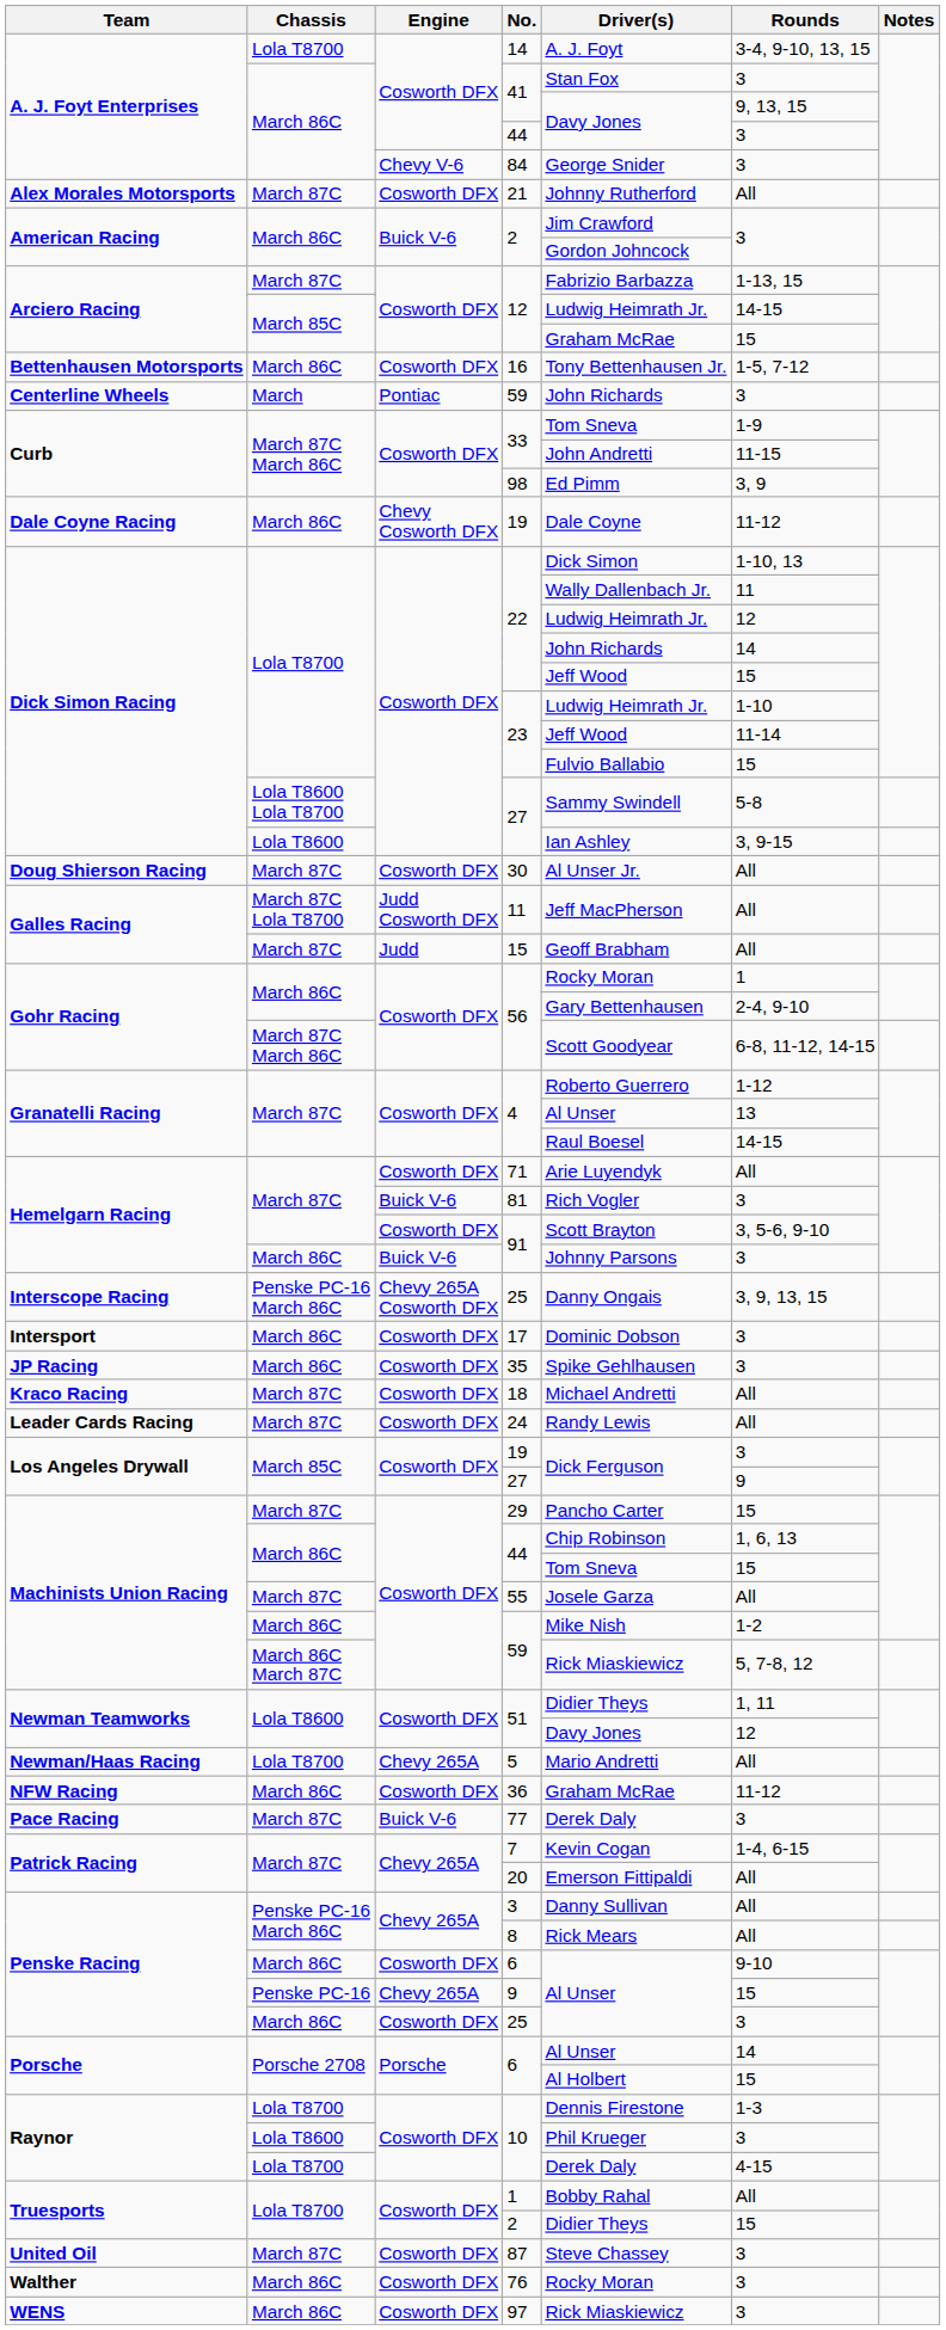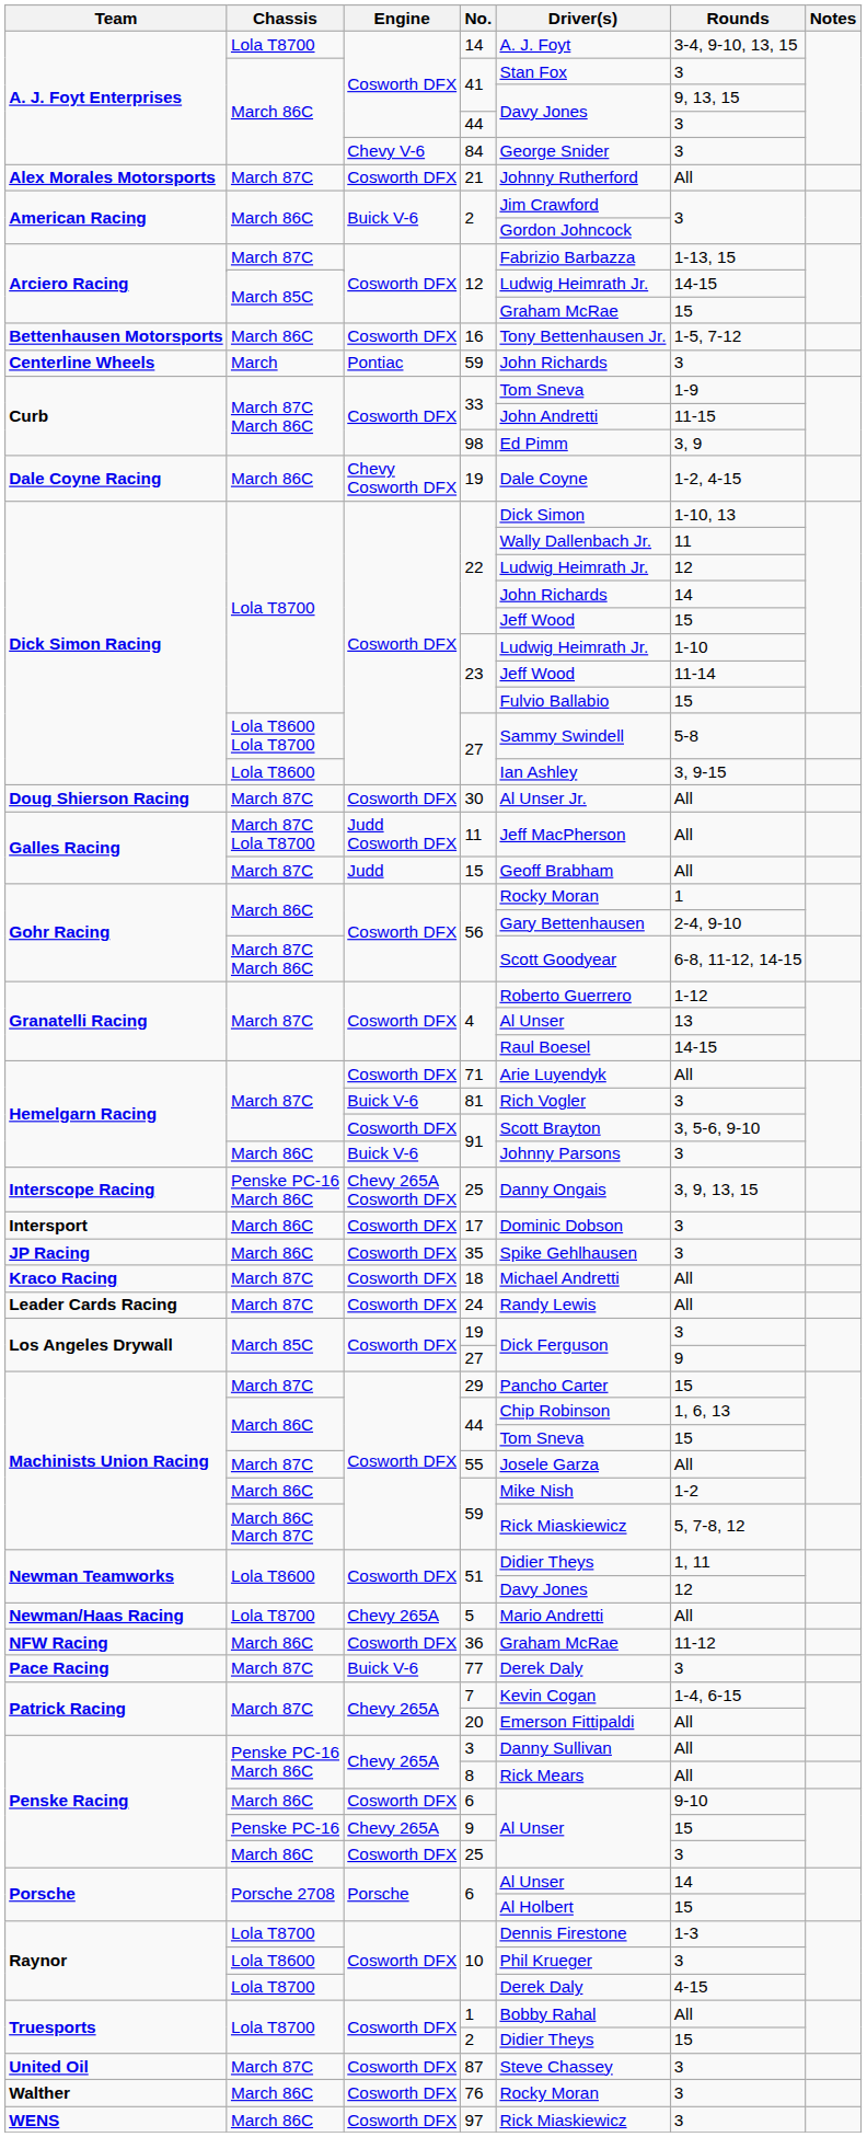 <table class="wikitable" style="font-size: 85%">
 <tr>
 <th>Team</th>
 <th>Chassis</th>
 <th>Engine</th>
 <th>No.</th>
 <th>Driver(s)</th>
 <th>Rounds</th>
 <th>Notes</th>
 </tr>
 <tr>
 <td rowspan=5><strong><a href='#'>A. J. Foyt Enterprises</a></strong></td>
 <td><a href='#'>Lola T8700</a></td>
 <td rowspan=4><a href='#'>Cosworth DFX</a></td>
 <td>14</td>
 <td> <a href='#'>A. J. Foyt</a></td>
 <td>3-4, 9-10, 13, 15</td>
 <td rowspan=5></td>
 </tr>
 <tr>
 <td rowspan=4><a href='#'>March 86C</a></td>
 <td rowspan=2>41</td>
 <td> <a href='#'>Stan Fox</a></td>
 <td>3</td>
 </tr>
 <tr>
 <td rowspan=2> <a href='#'>Davy Jones</a> </td>
 <td>9, 13, 15</td>
 </tr>
 <tr>
 <td>44</td>
 <td>3</td>
 </tr>
 <tr>
 <td><a href='#'>Chevy V-6</a></td>
 <td>84</td>
 <td> <a href='#'>George Snider</a></td>
 <td>3</td>
 </tr>
 <tr>
 <td><strong><a href='#'>Alex Morales Motorsports</a></strong></td>
 <td><a href='#'>March 87C</a></td>
 <td><a href='#'>Cosworth DFX</a></td>
 <td>21</td>
 <td> <a href='#'>Johnny Rutherford</a></td>
 <td>All</td>
 <td></td>
 </tr>
 <tr>
 <td rowspan=2><strong><a href='#'>American Racing</a></strong></td>
 <td rowspan=2><a href='#'>March 86C</a></td>
 <td rowspan=2><a href='#'>Buick V-6</a></td>
 <td rowspan=2>2</td>
 <td> <a href='#'>Jim Crawford</a></td>
 <td rowspan=2>3</td>
 <td rowspan=2></td>
 </tr>
 <tr>
 <td> <a href='#'>Gordon Johncock</a></td>
 </tr>
 <tr>
 <td rowspan=4><strong><a href='#'>Arciero Racing</a></strong></td>
 <td rowspan=2><a href='#'>March 87C</a></td>
 <td rowspan=4><a href='#'>Cosworth DFX</a></td>
 <td rowspan=4>12</td>
 <td> <a href='#'>Fabrizio Barbazza</a> </td>
 <td>1-13, 15</td>
 <td rowspan=4></td>
 </tr>
 <tr>
 <td rowspan=2> <a href='#'>Ludwig Heimrath Jr.</a> </td>
 <td rowspan=2>14-15</td>
 </tr>
 <tr>
 <td rowspan=2><a href='#'>March 85C</a></td>
 </tr>
 <tr>
 <td> <a href='#'>Graham McRae</a></td>
 <td>15</td>
 </tr>
 <tr>
 <td><strong><a href='#'>Bettenhausen Motorsports</a></strong></td>
 <td><a href='#'>March 86C</a></td>
 <td><a href='#'>Cosworth DFX</a></td>
 <td>16</td>
 <td> <a href='#'>Tony Bettenhausen Jr.</a></td>
 <td>1-5, 7-12</td>
 <td></td>
 </tr>
 <tr>
 <td><strong><a href='#'>Centerline Wheels</a></strong></td>
 <td><a href='#'>March</a></td>
 <td><a href='#'>Pontiac</a></td>
 <td>59</td>
 <td> <a href='#'>John Richards</a> </td>
 <td>3</td>
 <td></td>
 </tr>
 <tr>
 <td rowspan=3><strong>Curb</strong></td>
 <td rowspan=3><a href='#'>March 87C</a><br><a href='#'>March 86C</a></td>
 <td rowspan=3><a href='#'>Cosworth DFX</a></td>
 <td rowspan=2>33</td>
 <td> <a href='#'>Tom Sneva</a></td>
 <td>1-9</td>
 <td rowspan=3></td>
 </tr>
 <tr>
 <td> <a href='#'>John Andretti</a> </td>
 <td>11-15</td>
 </tr>
 <tr>
 <td>98</td>
 <td> <a href='#'>Ed Pimm</a></td>
 <td>3, 9</td>
 </tr>
 <tr>
 <td><strong><a href='#'>Dale Coyne Racing</a></strong></td>
 <td><a href='#'>March 86C</a></td>
 <td><a href='#'>Chevy</a><br><a href='#'>Cosworth DFX</a></td>
 <td>19</td>
 <td> <a href='#'>Dale Coyne</a></td>
-<td>11-12</td>
+<td>1-2, 4-15</td>
 <td></td>
 </tr>
 <tr>
 <td rowspan=10><strong><a href='#'>Dick Simon Racing</a></strong></td>
 <td rowspan=8><a href='#'>Lola T8700</a></td>
 <td rowspan=10><a href='#'>Cosworth DFX</a></td>
 <td rowspan=5>22</td>
 <td> <a href='#'>Dick Simon</a></td>
 <td>1-10, 13</td>
 <td rowspan=8></td>
 </tr>
 <tr>
 <td> <a href='#'>Wally Dallenbach Jr.</a> </td>
 <td>11</td>
 </tr>
 <tr>
 <td> <a href='#'>Ludwig Heimrath Jr.</a> </td>
 <td>12</td>
 </tr>
 <tr>
 <td> <a href='#'>John Richards</a> </td>
 <td>14</td>
 </tr>
 <tr>
 <td> <a href='#'>Jeff Wood</a> </td>
 <td>15</td>
 </tr>
 <tr>
 <td rowspan=3>23</td>
 <td> <a href='#'>Ludwig Heimrath Jr.</a> </td>
 <td>1-10</td>
 </tr>
 <tr>
 <td> <a href='#'>Jeff Wood</a> </td>
 <td>11-14</td>
 </tr>
 <tr>
 <td> <a href='#'>Fulvio Ballabio</a> </td>
 <td>15</td>
 </tr>
 <tr>
 <td><a href='#'>Lola T8600</a><br><a href='#'>Lola T8700</a></td>
 <td rowspan=2>27</td>
 <td> <a href='#'>Sammy Swindell</a></td>
 <td>5-8</td>
 <td></td>
 </tr>
 <tr>
 <td><a href='#'>Lola T8600</a></td>
 <td> <a href='#'>Ian Ashley</a></td>
 <td>3, 9-15</td>
 <td></td>
 </tr>
 <tr>
 <td><strong><a href='#'>Doug Shierson Racing</a></strong></td>
 <td><a href='#'>March 87C</a></td>
 <td><a href='#'>Cosworth DFX</a></td>
 <td>30</td>
 <td> <a href='#'>Al Unser Jr.</a></td>
 <td>All</td>
 <td></td>
 </tr>
 <tr>
 <td rowspan=2><strong><a href='#'>Galles Racing</a></strong></td>
 <td><a href='#'>March 87C</a><br><a href='#'>Lola T8700</a></td>
 <td><a href='#'>Judd</a><br><a href='#'>Cosworth DFX</a></td>
 <td>11</td>
 <td> <a href='#'>Jeff MacPherson</a></td>
 <td>All</td>
 <td></td>
 </tr>
 <tr>
 <td><a href='#'>March 87C</a></td>
 <td><a href='#'>Judd</a></td>
 <td>15</td>
 <td> <a href='#'>Geoff Brabham</a></td>
 <td>All</td>
 <td></td>
 </tr>
 <tr>
 <td rowspan=3><strong><a href='#'>Gohr Racing</a></strong></td>
 <td rowspan=2><a href='#'>March 86C</a></td>
 <td rowspan=3><a href='#'>Cosworth DFX</a></td>
 <td rowspan=3>56</td>
 <td> <a href='#'>Rocky Moran</a></td>
 <td>1</td>
 <td rowspan=2></td>
 </tr>
 <tr>
 <td> <a href='#'>Gary Bettenhausen</a></td>
 <td>2-4, 9-10</td>
 </tr>
 <tr>
 <td><a href='#'>March 87C</a><br><a href='#'>March 86C</a></td>
 <td> <a href='#'>Scott Goodyear</a> </td>
 <td>6-8, 11-12, 14-15</td>
 <td></td>
 </tr>
 <tr>
 <td rowspan=3><strong><a href='#'>Granatelli Racing</a></strong></td>
 <td rowspan=3><a href='#'>March 87C</a></td>
 <td rowspan=3><a href='#'>Cosworth DFX</a></td>
 <td rowspan=3>4</td>
 <td> <a href='#'>Roberto Guerrero</a></td>
 <td>1-12</td>
 <td rowspan=3></td>
 </tr>
 <tr>
 <td> <a href='#'>Al Unser</a></td>
 <td>13</td>
 </tr>
 <tr>
 <td> <a href='#'>Raul Boesel</a></td>
 <td>14-15</td>
 </tr>
 <tr>
 <td rowspan=4><strong><a href='#'>Hemelgarn Racing</a></strong></td>
 <td rowspan=3><a href='#'>March 87C</a></td>
 <td><a href='#'>Cosworth DFX</a></td>
 <td>71</td>
 <td> <a href='#'>Arie Luyendyk</a></td>
 <td>All</td>
 <td rowspan=4></td>
 </tr>
 <tr>
 <td><a href='#'>Buick V-6</a></td>
 <td>81</td>
 <td> <a href='#'>Rich Vogler</a></td>
 <td>3</td>
 </tr>
 <tr>
 <td><a href='#'>Cosworth DFX</a></td>
 <td rowspan=2>91</td>
 <td> <a href='#'>Scott Brayton</a></td>
 <td>3, 5-6, 9-10</td>
 </tr>
 <tr>
 <td><a href='#'>March 86C</a></td>
 <td><a href='#'>Buick V-6</a></td>
 <td> <a href='#'>Johnny Parsons</a></td>
 <td>3</td>
 </tr>
 <tr>
 <td><strong><a href='#'>Interscope Racing</a></strong></td>
 <td><a href='#'>Penske PC-16</a><br><a href='#'>March 86C</a></td>
 <td><a href='#'>Chevy 265A</a><br><a href='#'>Cosworth DFX</a></td>
 <td>25</td>
 <td> <a href='#'>Danny Ongais</a></td>
 <td>3, 9, 13, 15</td>
 <td></td>
 </tr>
 <tr>
 <td><strong>Intersport</strong></td>
 <td><a href='#'>March 86C</a></td>
 <td><a href='#'>Cosworth DFX</a></td>
 <td>17</td>
 <td> <a href='#'>Dominic Dobson</a></td>
 <td>3</td>
 <td></td>
 </tr>
 <tr>
 <td><strong><a href='#'>JP Racing</a></strong></td>
 <td><a href='#'>March 86C</a></td>
 <td><a href='#'>Cosworth DFX</a></td>
 <td>35</td>
 <td> <a href='#'>Spike Gehlhausen</a></td>
 <td>3</td>
 <td></td>
 </tr>
 <tr>
 <td><strong><a href='#'>Kraco Racing</a></strong></td>
 <td><a href='#'>March 87C</a></td>
 <td><a href='#'>Cosworth DFX</a></td>
 <td>18</td>
 <td> <a href='#'>Michael Andretti</a></td>
 <td>All</td>
 <td></td>
 </tr>
 <tr>
 <td><strong>Leader Cards Racing</strong></td>
 <td><a href='#'>March 87C</a></td>
 <td><a href='#'>Cosworth DFX</a></td>
 <td>24</td>
 <td> <a href='#'>Randy Lewis</a></td>
 <td>All</td>
 <td></td>
 </tr>
 <tr>
 <td rowspan=2><strong>Los Angeles Drywall</strong></td>
 <td rowspan=2><a href='#'>March 85C</a></td>
 <td rowspan=2><a href='#'>Cosworth DFX</a></td>
 <td>19</td>
 <td rowspan=2> <a href='#'>Dick Ferguson</a></td>
 <td>3</td>
 <td rowspan=2></td>
 </tr>
 <tr>
 <td>27</td>
 <td>9</td>
 </tr>
 <tr>
 <td rowspan=6><strong><a href='#'>Machinists Union Racing</a></strong></td>
 <td><a href='#'>March 87C</a></td>
 <td rowspan=6><a href='#'>Cosworth DFX</a></td>
 <td>29</td>
 <td> <a href='#'>Pancho Carter</a></td>
 <td>15</td>
 <td rowspan=5></td>
 </tr>
 <tr>
 <td rowspan=2><a href='#'>March 86C</a></td>
 <td rowspan=2>44</td>
 <td> <a href='#'>Chip Robinson</a></td>
 <td>1, 6, 13</td>
 </tr>
 <tr>
 <td> <a href='#'>Tom Sneva</a></td>
 <td>15</td>
 </tr>
 <tr>
 <td><a href='#'>March 87C</a></td>
 <td>55</td>
 <td> <a href='#'>Josele Garza</a></td>
 <td>All</td>
 </tr>
 <tr>
 <td><a href='#'>March 86C</a></td>
 <td rowspan=2>59</td>
 <td> <a href='#'>Mike Nish</a></td>
 <td>1-2</td>
 </tr>
 <tr>
 <td><a href='#'>March 86C</a><br><a href='#'>March 87C</a></td>
 <td> <a href='#'>Rick Miaskiewicz</a></td>
 <td>5, 7-8, 12</td>
 <td></td>
 </tr>
 <tr>
 <td rowspan=2><strong><a href='#'>Newman Teamworks</a></strong></td>
 <td rowspan=2><a href='#'>Lola T8600</a></td>
 <td rowspan=2><a href='#'>Cosworth DFX</a></td>
 <td rowspan=2>51</td>
 <td> <a href='#'>Didier Theys</a> </td>
 <td>1, 11</td>
 <td rowspan=2></td>
 </tr>
 <tr>
 <td> <a href='#'>Davy Jones</a> </td>
 <td>12</td>
 </tr>
 <tr>
 <td><strong><a href='#'>Newman/Haas Racing</a></strong></td>
 <td><a href='#'>Lola T8700</a></td>
 <td><a href='#'>Chevy 265A</a></td>
 <td>5</td>
 <td> <a href='#'>Mario Andretti</a></td>
 <td>All</td>
 <td></td>
 </tr>
 <tr>
 <td><strong><a href='#'>NFW Racing</a></strong></td>
 <td><a href='#'>March 86C</a></td>
 <td><a href='#'>Cosworth DFX</a></td>
 <td>36</td>
 <td> <a href='#'>Graham McRae</a></td>
 <td>11-12</td>
 <td></td>
 </tr>
 <tr>
 <td><strong><a href='#'>Pace Racing</a></strong></td>
 <td><a href='#'>March 87C</a></td>
 <td><a href='#'>Buick V-6</a></td>
 <td>77</td>
 <td> <a href='#'>Derek Daly</a></td>
 <td>3</td>
 <td></td>
 </tr>
 <tr>
 <td rowspan=2><strong><a href='#'>Patrick Racing</a></strong></td>
 <td rowspan=2><a href='#'>March 87C</a></td>
 <td rowspan=2><a href='#'>Chevy 265A</a></td>
 <td>7</td>
 <td> <a href='#'>Kevin Cogan</a></td>
 <td>1-4, 6-15</td>
 <td rowspan=2></td>
 </tr>
 <tr>
 <td>20</td>
 <td> <a href='#'>Emerson Fittipaldi</a></td>
 <td>All</td>
 </tr>
 <tr>
 <td rowspan=5><strong><a href='#'>Penske Racing</a></strong></td>
 <td rowspan=2><a href='#'>Penske PC-16</a><br><a href='#'>March 86C</a></td>
 <td rowspan=2><a href='#'>Chevy 265A</a></td>
 <td>3</td>
 <td> <a href='#'>Danny Sullivan</a></td>
 <td>All</td>
 <td></td>
 </tr>
 <tr>
 <td>8</td>
 <td> <a href='#'>Rick Mears</a></td>
 <td>All</td>
 <td></td>
 </tr>
 <tr>
 <td><a href='#'>March 86C</a></td>
 <td><a href='#'>Cosworth DFX</a></td>
 <td>6</td>
 <td rowspan=3> <a href='#'>Al Unser</a></td>
 <td>9-10</td>
 <td rowspan=3></td>
 </tr>
 <tr>
 <td><a href='#'>Penske PC-16</a></td>
 <td><a href='#'>Chevy 265A</a></td>
 <td>9</td>
 <td>15</td>
 </tr>
 <tr>
 <td><a href='#'>March 86C</a></td>
 <td><a href='#'>Cosworth DFX</a></td>
 <td>25</td>
 <td>3</td>
 </tr>
 <tr>
 <td rowspan=2><strong><a href='#'>Porsche</a></strong></td>
 <td rowspan=2><a href='#'>Porsche 2708</a></td>
 <td rowspan=2><a href='#'>Porsche</a></td>
 <td rowspan=2>6</td>
 <td> <a href='#'>Al Unser</a></td>
 <td>14</td>
 <td rowspan=2></td>
 </tr>
 <tr>
 <td> <a href='#'>Al Holbert</a></td>
 <td>15</td>
 </tr>
 <tr>
 <td rowspan=3><strong>Raynor</strong></td>
 <td><a href='#'>Lola T8700</a></td>
 <td rowspan=3><a href='#'>Cosworth DFX</a></td>
 <td rowspan=3>10</td>
 <td> <a href='#'>Dennis Firestone</a></td>
 <td>1-3</td>
 <td rowspan=3></td>
 </tr>
 <tr>
 <td><a href='#'>Lola T8600</a></td>
 <td> <a href='#'>Phil Krueger</a></td>
 <td>3</td>
 </tr>
 <tr>
 <td><a href='#'>Lola T8700</a></td>
 <td> <a href='#'>Derek Daly</a></td>
 <td>4-15</td>
 </tr>
 <tr>
 <td rowspan=2><strong><a href='#'>Truesports</a></strong></td>
 <td rowspan=2><a href='#'>Lola T8700</a></td>
 <td rowspan=2><a href='#'>Cosworth DFX</a></td>
 <td>1</td>
 <td> <a href='#'>Bobby Rahal</a></td>
 <td>All</td>
 <td rowspan=2></td>
 </tr>
 <tr>
 <td>2</td>
 <td> <a href='#'>Didier Theys</a> </td>
 <td>15</td>
 </tr>
 <tr>
 <td><strong><a href='#'>United Oil</a></strong></td>
 <td><a href='#'>March 87C</a></td>
 <td><a href='#'>Cosworth DFX</a></td>
 <td>87</td>
 <td> <a href='#'>Steve Chassey</a></td>
 <td>3</td>
 <td></td>
 </tr>
 <tr>
 <td><strong>Walther</strong></td>
 <td><a href='#'>March 86C</a></td>
 <td><a href='#'>Cosworth DFX</a></td>
 <td>76</td>
 <td> <a href='#'>Rocky Moran</a></td>
 <td>3</td>
 <td></td>
 </tr>
 <tr>
 <td><strong><a href='#'>WENS</a></strong></td>
 <td><a href='#'>March 86C</a></td>
 <td><a href='#'>Cosworth DFX</a></td>
 <td>97</td>
 <td> <a href='#'>Rick Miaskiewicz</a></td>
 <td>3</td>
 <td></td>
 </tr>
 <tr>
 </tr>
 </table>
